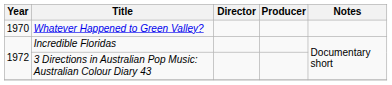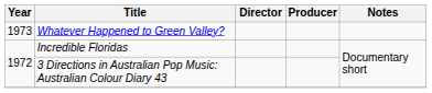 <table class="wikitable">
 <tr>
 <th>Year</th>
 <th>Title</th>
 <th width="65">Director</th>
 <th width="65">Producer</th>
 <th>Notes</th>
 </tr>
 <tr>
-<td>1970</td>
+<td>1973</td>
 <td><em><a href='#'>Whatever Happened to Green Valley?</a></em></td>
 <td></td>
 <td></td>
 <td></td>
 </tr>
 <tr>
 <td rowspan=2>1972</td>
 <td><em>Incredible Floridas</em></td>
 <td></td>
 <td></td>
 <td rowspan=2>Documentary short</td>
 </tr>
 <tr>
 <td><em>3 Directions in Australian Pop Music: Australian Colour Diary 43</em></td>
 <td></td>
 <td></td>
 </tr>
 <tr>
 </tr>
 </table>
